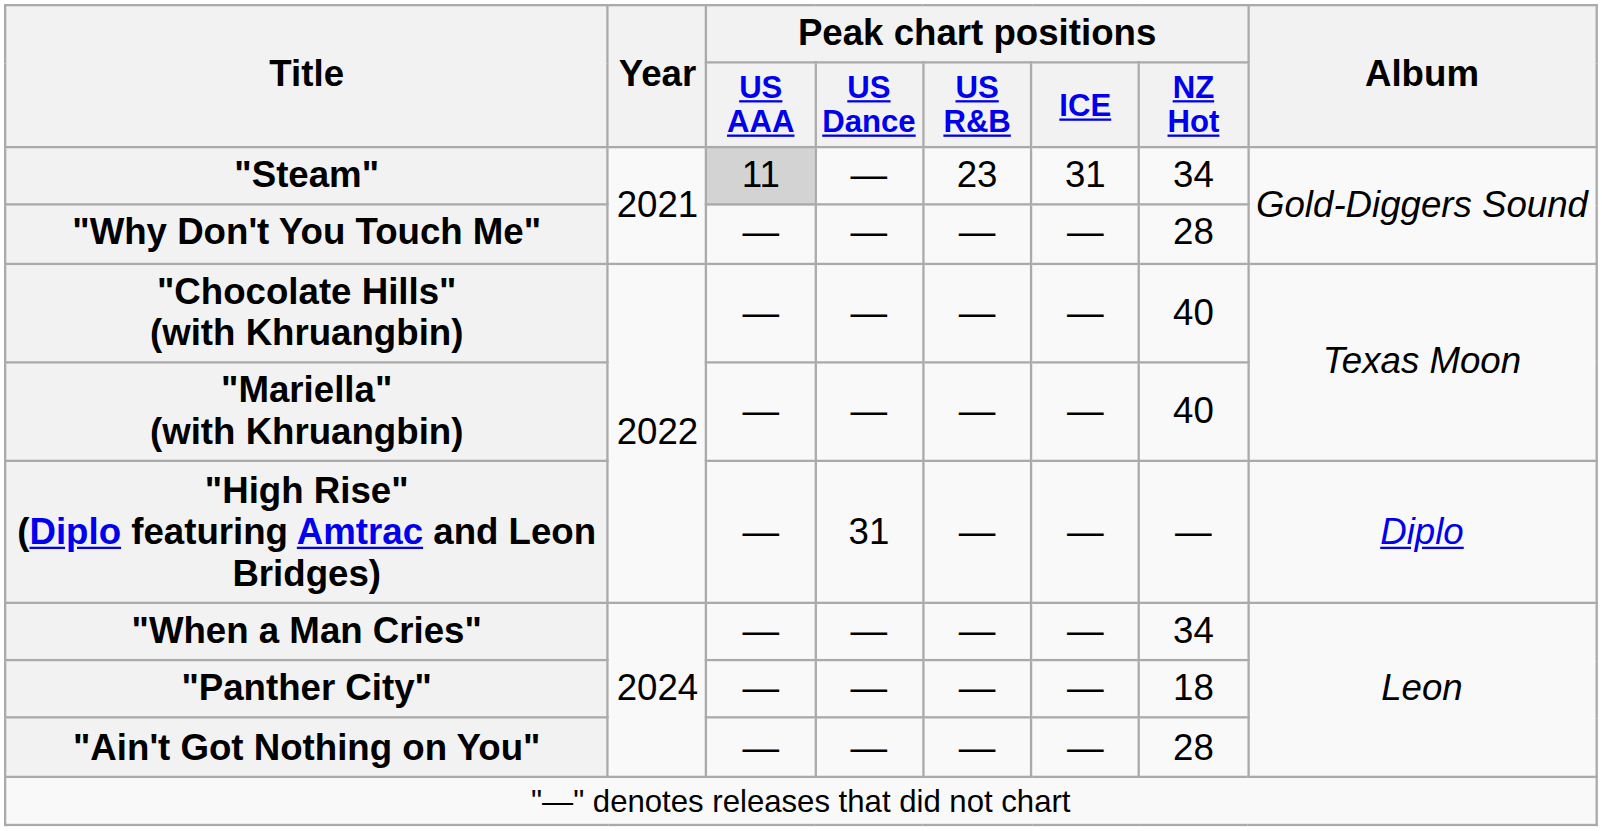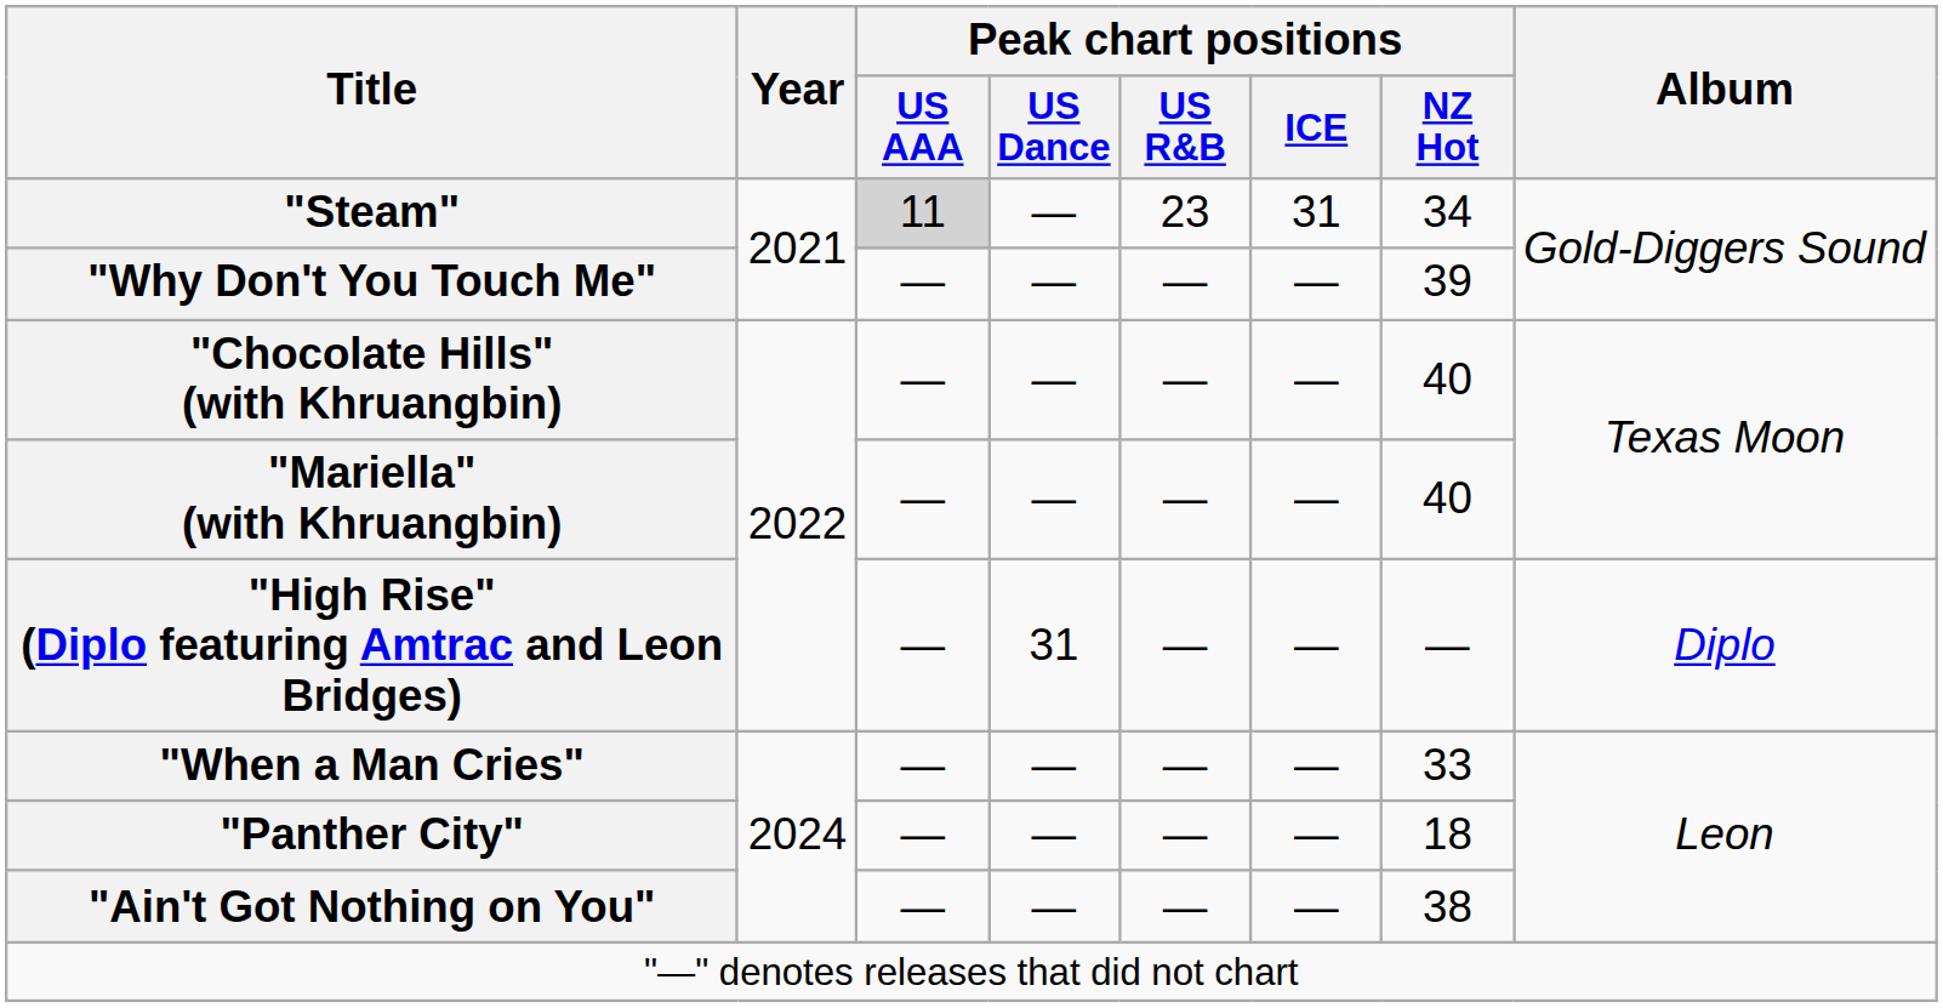 <table class="wikitable plainrowheaders" style="text-align:center;">
 <tr>
 <th scope="col" rowspan="2" style="width:16em;">Title</th>
 <th scope="col" rowspan="2" style="width:1em;">Year</th>
 <th scope="col" colspan="5">Peak chart positions</th>
 <th scope="col" rowspan="2">Album</th>
 </tr>
 <tr>
 <th scope="col" style="width:3em;font-size:85%;"><a href='#'>US<br>AAA</a><br></th>
 <th scope="col" style="width:3em;font-size:85%;"><a href='#'>US<br>Dance</a><br></th>
 <th scope="col" style="width:3em;font-size:85%;"><a href='#'>US<br>R&B</a><br></th>
 <th scope="col" style="width:3em;font-size:85%;"><a href='#'>ICE</a><br></th>
 <th scope="col" style="width:3em;font-size:85%;"><a href='#'>NZ<br>Hot</a><br></th>
 </tr>
 <tr>
 <th scope="row">"Steam"</th>
 <td rowspan="2">2021</td>
 <td style="background: lightgrey;">11</td>
 <td>—</td>
 <td>23</td>
 <td>31</td>
 <td>34</td>
 <td rowspan="2"><em>Gold-Diggers Sound</em></td>
 </tr>
 <tr>
 <th scope="row">"Why Don't You Touch Me"</th>
 <td>—</td>
 <td>—</td>
 <td>—</td>
 <td>—</td>
-<td>28</td>
+<td>39</td>
 </tr>
 <tr>
 <th scope="row">"Chocolate Hills"<br><span>(with Khruangbin)</span></th>
 <td rowspan="3">2022</td>
 <td>—</td>
 <td>—</td>
 <td>—</td>
 <td>—</td>
 <td>40</td>
 <td rowspan="2"><em>Texas Moon</em></td>
 </tr>
 <tr>
 <th scope="row">"Mariella"<br><span>(with Khruangbin)</span></th>
 <td>—</td>
 <td>—</td>
 <td>—</td>
 <td>—</td>
 <td>40</td>
 </tr>
 <tr>
 <th scope="row">"High Rise" <br><span>(<a href='#'>Diplo</a> featuring <a href='#'>Amtrac</a> and Leon Bridges)</span></th>
 <td>—</td>
 <td>31</td>
 <td>—</td>
 <td>—</td>
 <td>—</td>
 <td><em><a href='#'>Diplo</a></em></td>
 </tr>
 <tr>
 <th scope="row">"When a Man Cries"</th>
 <td rowspan="3">2024</td>
 <td>—</td>
 <td>—</td>
 <td>—</td>
 <td>—</td>
-<td>34</td>
+<td>33</td>
 <td rowspan="3"><em>Leon</em></td>
 </tr>
 <tr>
 <th scope="row">"Panther City"</th>
 <td>—</td>
 <td>—</td>
 <td>—</td>
 <td>—</td>
 <td>18</td>
 </tr>
 <tr>
 <th scope="row">"Ain't Got Nothing on You"</th>
 <td>—</td>
 <td>—</td>
 <td>—</td>
 <td>—</td>
-<td>28</td>
+<td>38</td>
 </tr>
 <tr>
 <td colspan="12" style="font-size:85%">"—" denotes releases that did not chart</td>
 </tr>
 </table>
